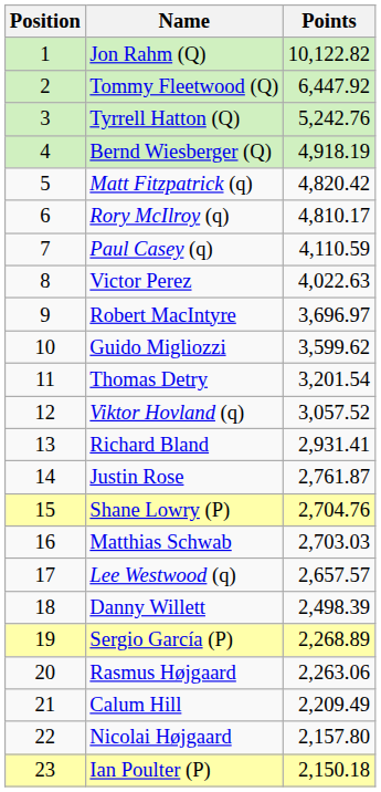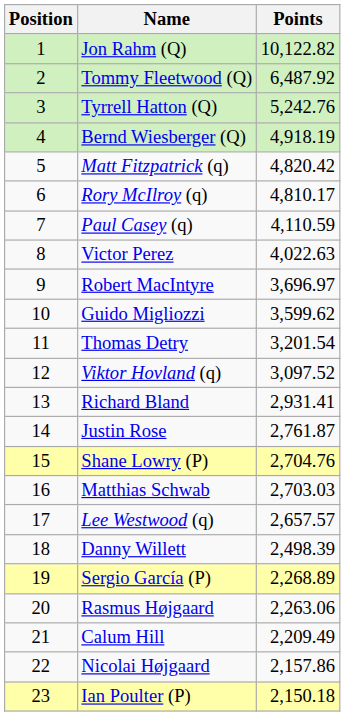 <table class="wikitable">
 <tr>
 <th>Position</th>
 <th>Name</th>
 <th>Points</th>
 </tr>
 <tr style="background:#d0f0c0;">
 <td align=center>1</td>
 <td><a href='#'>Jon Rahm</a> (Q)</td>
 <td align=right>10,122.82</td>
 </tr>
 <tr style="background:#d0f0c0;">
 <td align=center>2</td>
 <td><a href='#'>Tommy Fleetwood</a> (Q)</td>
-<td align=right>6,447.92</td>
+<td align=right>6,487.92</td>
 </tr>
 <tr style="background:#d0f0c0;">
 <td align=center>3</td>
 <td><a href='#'>Tyrrell Hatton</a> (Q)</td>
 <td align=right>5,242.76</td>
 </tr>
 <tr style="background:#d0f0c0;">
 <td align=center>4</td>
 <td><a href='#'>Bernd Wiesberger</a> (Q)</td>
 <td align=right>4,918.19</td>
 </tr>
 <tr>
 <td align=center>5</td>
 <td><em><a href='#'>Matt Fitzpatrick</a></em> (q)</td>
 <td align=right>4,820.42</td>
 </tr>
 <tr>
 <td align=center>6</td>
 <td><em><a href='#'>Rory McIlroy</a></em> (q)</td>
 <td align=right>4,810.17</td>
 </tr>
 <tr>
 <td align=center>7</td>
 <td><em><a href='#'>Paul Casey</a></em> (q)</td>
 <td align=right>4,110.59</td>
 </tr>
 <tr>
 <td align=center>8</td>
 <td><a href='#'>Victor Perez</a></td>
 <td align=right>4,022.63</td>
 </tr>
 <tr>
 <td align=center>9</td>
 <td><a href='#'>Robert MacIntyre</a></td>
 <td align=right>3,696.97</td>
 </tr>
 <tr>
 <td align=center>10</td>
 <td><a href='#'>Guido Migliozzi</a></td>
 <td align=right>3,599.62</td>
 </tr>
 <tr>
 <td align=center>11</td>
 <td><a href='#'>Thomas Detry</a></td>
 <td align=right>3,201.54</td>
 </tr>
 <tr>
 <td align=center>12</td>
 <td><em><a href='#'>Viktor Hovland</a></em> (q)</td>
-<td align=right>3,057.52</td>
+<td align=right>3,097.52</td>
 </tr>
 <tr>
 <td align=center>13</td>
 <td><a href='#'>Richard Bland</a></td>
 <td align=right>2,931.41</td>
 </tr>
 <tr>
 <td align=center>14</td>
 <td><a href='#'>Justin Rose</a></td>
 <td align=right>2,761.87</td>
 </tr>
 <tr style="background:#ffa;">
 <td align=center>15</td>
 <td><a href='#'>Shane Lowry</a> (P)</td>
 <td align=right>2,704.76</td>
 </tr>
 <tr>
 <td align=center>16</td>
 <td><a href='#'>Matthias Schwab</a></td>
 <td align=right>2,703.03</td>
 </tr>
 <tr>
 <td align=center>17</td>
 <td><em><a href='#'>Lee Westwood</a></em> (q)</td>
 <td align=right>2,657.57</td>
 </tr>
 <tr>
 <td align=center>18</td>
 <td><a href='#'>Danny Willett</a></td>
 <td align=right>2,498.39</td>
 </tr>
 <tr style="background:#ffa;">
 <td align=center>19</td>
 <td><a href='#'>Sergio García</a> (P)</td>
 <td align=right>2,268.89</td>
 </tr>
 <tr>
 <td align=center>20</td>
 <td><a href='#'>Rasmus Højgaard</a></td>
 <td align=right>2,263.06</td>
 </tr>
 <tr>
 <td align=center>21</td>
 <td><a href='#'>Calum Hill</a></td>
 <td align=right>2,209.49</td>
 </tr>
 <tr>
 <td align=center>22</td>
 <td><a href='#'>Nicolai Højgaard</a></td>
-<td align=right>2,157.80</td>
+<td align=right>2,157.86</td>
 </tr>
 <tr style="background:#ffa;">
 <td align=center>23</td>
 <td><a href='#'>Ian Poulter</a> (P)</td>
 <td align=right>2,150.18</td>
 </tr>
 </table>
